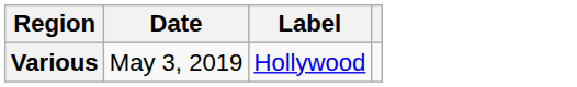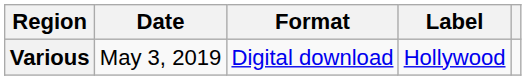 <table class="wikitable plainrowheaders">
 <tr>
 <th>Region</th>
 <th>Date</th>
+<th>Format</th>
 <th>Label</th>
 <th></th>
 </tr>
 <tr>
 <th scope="row">Various</th>
 <td>May 3, 2019</td>
+<td><a href='#'>Digital download</a></td>
 <td><a href='#'>Hollywood</a></td>
 <td></td>
 </tr>
 </table>
